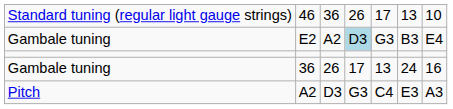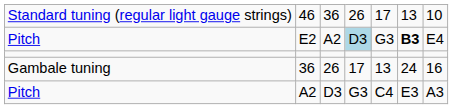 <table class="wikitable">
 <tr>
 <td><a href='#'>Standard tuning</a> (<a href='#'>regular light gauge</a> strings)</td>
 <td>46</td>
 <td>36</td>
 <td>26</td>
 <td>17</td>
 <td>13</td>
 <td>10</td>
 </tr>
 <tr>
-<td>Gambale tuning</td>
+<td><a href='#'>Pitch</a></td>
 <td>E2</td>
 <td>A2</td>
 <td style="background: lightblue;">D3</td>
 <td>G3</td>
-<td>B3</td>
+<td><strong>B3</strong></td>
 <td>E4</td>
 </tr>
 <tr>
 <td></td>
 <td></td>
 <td></td>
 <td></td>
 <td></td>
 <td></td>
 <td></td>
 </tr>
 <tr>
 <td>Gambale tuning</td>
 <td>36</td>
 <td>26</td>
 <td>17</td>
 <td>13</td>
 <td>24</td>
 <td>16</td>
 </tr>
 <tr>
 <td><a href='#'>Pitch</a></td>
 <td>A2</td>
 <td>D3</td>
 <td>G3</td>
 <td>C4</td>
 <td>E3</td>
 <td>A3</td>
 </tr>
 </table>
